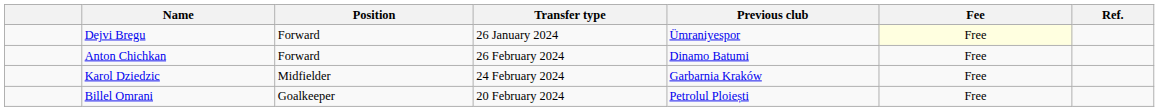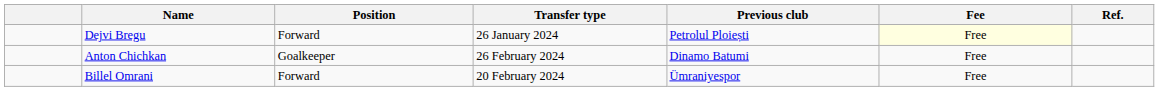 <table class="wikitable" style="width:100%; font-size:85%;">
 <tr>
 <th width="2%"></th>
 <th width="5%">Name</th>
 <th width="5%">Position</th>
 <th width="5%">Transfer type</th>
 <th width="5%">Previous club</th>
 <th width="5%">Fee</th>
 <th width="2%">Ref.</th>
 </tr>
 <tr>
 <td align="center"></td>
 <td align="left"> <a href='#'>Dejvi Bregu</a></td>
 <td align="left">Forward</td>
 <td align="left">26 January 2024</td>
-<td align="left"> <a href='#'>Ümraniyespor</a></td>
+<td align="left"> <a href='#'>Petrolul Ploiești</a></td>
 <td align="center" style="background: lightyellow;">Free</td>
 <td></td>
 </tr>
 <tr>
 <td align="center"></td>
 <td align="left"> <a href='#'>Anton Chichkan</a></td>
-<td align="left">Forward</td>
+<td align="left">Goalkeeper</td>
 <td align="left">26 February 2024</td>
 <td align="left"> <a href='#'>Dinamo Batumi</a></td>
 <td align="center">Free</td>
 <td></td>
 </tr>
 <tr>
 <td align="center"></td>
-<td align="left"> <a href='#'>Karol Dziedzic</a></td>
-<td align="left">Midfielder</td>
-<td align="left">24 February 2024</td>
-<td align="left"> <a href='#'>Garbarnia Kraków</a></td>
-<td align="center">Free</td>
-<td></td>
-</tr>
-<tr>
-<td align="center"></td>
 <td align="left"> <a href='#'>Billel Omrani</a></td>
-<td align="left">Goalkeeper</td>
+<td align="left">Forward</td>
 <td align="left">20 February 2024</td>
-<td align="left"> <a href='#'>Petrolul Ploiești</a></td>
+<td align="left"> <a href='#'>Ümraniyespor</a></td>
 <td align="center">Free</td>
 <td></td>
 </tr>
 </table>
